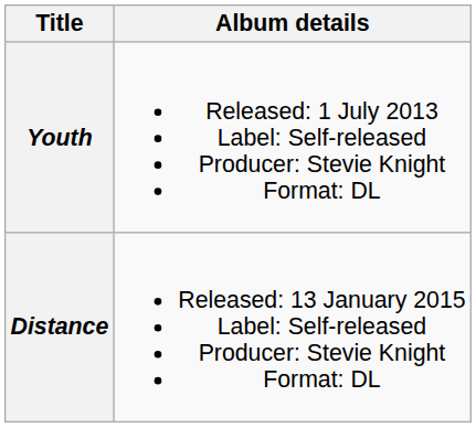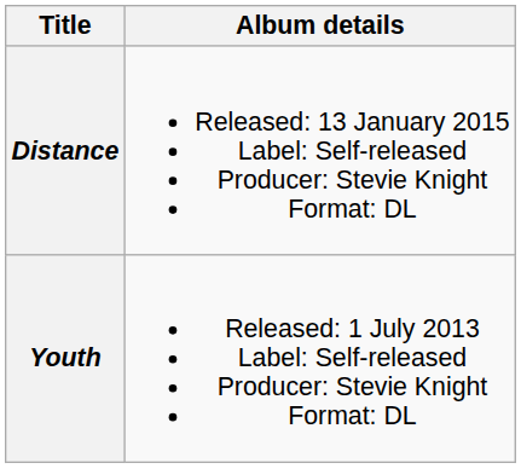 <table class="wikitable plainrowheaders" style="text-align:center;">
 <tr>
 <th scope="col" rowspan="1">Title</th>
 <th scope="col" rowspan="1">Album details</th>
 </tr>
 <tr>
+<th scope="row"><em>Distance</em></th>
+<td><br><ul><li>Released: 13 January 2015</li><li>Label: Self-released</li><li>Producer: Stevie Knight</li><li>Format: DL</li></ul></td>
+</tr>
+<tr>
 <th scope="row"><em>Youth</em></th>
 <td><br><ul><li>Released: 1 July 2013</li><li>Label: Self-released</li><li>Producer: Stevie Knight</li><li>Format: DL</li></ul></td>
 </tr>
-<tr>
-<th scope="row"><em>Distance</em></th>
-<td><br><ul><li>Released: 13 January 2015</li><li>Label: Self-released</li><li>Producer: Stevie Knight</li><li>Format: DL</li></ul></td>
-</tr>
 </table>
